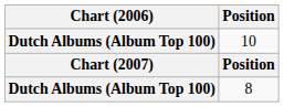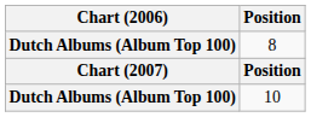 <table class="wikitable plainrowheaders" style="text-align:center">
 <tr>
 <th scope="col">Chart (2006)</th>
 <th scope="col">Position</th>
 </tr>
 <tr>
 <th scope="row">Dutch Albums (Album Top 100)</th>
-<td>10</td>
+<td>8</td>
 </tr>
 <tr>
 <th scope="col">Chart (2007)</th>
 <th scope="col">Position</th>
 </tr>
 <tr>
 <th scope="row">Dutch Albums (Album Top 100)</th>
-<td>8</td>
+<td>10</td>
 </tr>
 </table>
